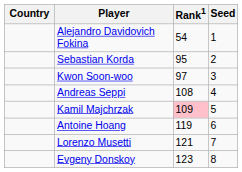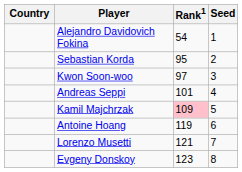 <table class="sortable wikitable">
 <tr>
 <th width="70">Country</th>
 <th width="175">Player</th>
 <th>Rank<sup>1</sup></th>
 <th>Seed</th>
 </tr>
 <tr>
 <td></td>
 <td><a href='#'>Alejandro Davidovich Fokina</a></td>
 <td>54</td>
 <td>1</td>
 </tr>
 <tr>
 <td></td>
 <td><a href='#'>Sebastian Korda</a></td>
 <td>95</td>
 <td>2</td>
 </tr>
 <tr>
 <td></td>
 <td><a href='#'>Kwon Soon-woo</a></td>
 <td>97</td>
 <td>3</td>
 </tr>
 <tr>
 <td></td>
 <td><a href='#'>Andreas Seppi</a></td>
-<td>108</td>
+<td>101</td>
 <td>4</td>
 </tr>
 <tr>
 <td></td>
 <td><a href='#'>Kamil Majchrzak</a></td>
 <td style="background: pink;">109</td>
 <td>5</td>
 </tr>
 <tr>
 <td></td>
 <td><a href='#'>Antoine Hoang</a></td>
 <td>119</td>
 <td>6</td>
 </tr>
 <tr>
 <td></td>
 <td><a href='#'>Lorenzo Musetti</a></td>
 <td>121</td>
 <td>7</td>
 </tr>
 <tr>
 <td></td>
 <td><a href='#'>Evgeny Donskoy</a></td>
 <td>123</td>
 <td>8</td>
 </tr>
 </table>
